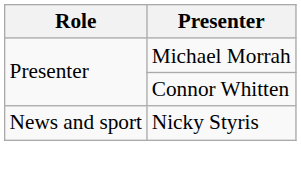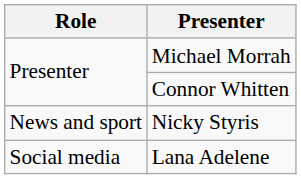 <table class="wikitable">
 <tr>
 <th>Role</th>
 <th>Presenter</th>
 </tr>
 <tr>
 <td rowspan="2">Presenter</td>
 <td>Michael Morrah</td>
 </tr>
 <tr>
 <td>Connor Whitten</td>
 </tr>
 <tr>
 <td>News and sport</td>
 <td>Nicky Styris</td>
 </tr>
+<tr>
+<td>Social media</td>
+<td>Lana Adelene</td>
+</tr>
 </table>
